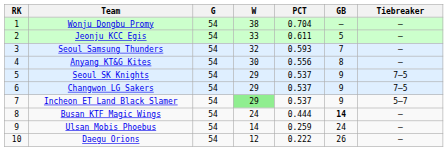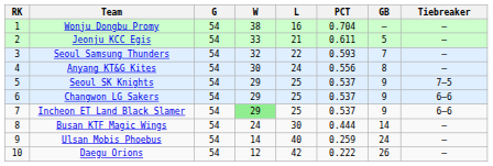 <table class="wikitable" width="57%" style="text-align:center;">
 <tr>
 <th width=3%>RK</th>
 <th width=20%>Team</th>
 <th width=5%>G</th>
 <th width=5%>W</th>
+<th width=5%>L</th>
 <th width=6%>PCT</th>
 <th width=4%>GB</th>
 <th width=9%>Tiebreaker</th>
 </tr>
 <tr align=center; bgcolor=#ccffcc>
 <td>1</td>
 <td><a href='#'>Wonju Dongbu Promy</a></td>
 <td>54</td>
 <td>38</td>
+<td>16</td>
 <td>0.704</td>
 <td>–</td>
 <td>–</td>
 </tr>
 <tr align=center; bgcolor=#ccffcc>
 <td>2</td>
 <td><a href='#'>Jeonju KCC Egis</a></td>
 <td>54</td>
 <td>33</td>
+<td>21</td>
 <td>0.611</td>
 <td>5</td>
 <td>–</td>
 </tr>
 <tr align=center; bgcolor=#dfefff>
 <td>3</td>
 <td><a href='#'>Seoul Samsung Thunders</a></td>
 <td>54</td>
 <td>32</td>
+<td>22</td>
 <td>0.593</td>
 <td>7</td>
 <td>–</td>
 </tr>
 <tr align=center; bgcolor=#dfefff>
 <td>4</td>
 <td><a href='#'>Anyang KT&G Kites</a></td>
 <td>54</td>
 <td>30</td>
+<td>24</td>
 <td>0.556</td>
 <td>8</td>
 <td>–</td>
 </tr>
 <tr align=center; bgcolor=#dfefff>
 <td>5</td>
 <td><a href='#'>Seoul SK Knights</a></td>
 <td>54</td>
 <td>29</td>
+<td>25</td>
 <td>0.537</td>
 <td>9</td>
 <td>7–5</td>
 </tr>
 <tr align=center; bgcolor=#dfefff>
 <td>6</td>
 <td><a href='#'>Changwon LG Sakers</a></td>
 <td>54</td>
 <td>29</td>
+<td>25</td>
 <td>0.537</td>
 <td>9</td>
-<td>7–5</td>
+<td>6–6</td>
 </tr>
 <tr align=center>
 <td>7</td>
 <td><a href='#'>Incheon ET Land Black Slamer</a></td>
 <td>54</td>
 <td style="background: lightgreen;">29</td>
+<td>25</td>
 <td>0.537</td>
 <td>9</td>
-<td>5–7</td>
+<td>6–6</td>
 </tr>
 <tr align=center>
 <td>8</td>
 <td><a href='#'>Busan KTF Magic Wings</a></td>
 <td>54</td>
 <td>24</td>
+<td>30</td>
 <td>0.444</td>
-<td><strong>14</strong></td>
+<td>14</td>
 <td>–</td>
 </tr>
 <tr align=center>
 <td>9</td>
 <td><a href='#'>Ulsan Mobis Phoebus</a></td>
 <td>54</td>
 <td>14</td>
+<td>40</td>
 <td>0.259</td>
 <td>24</td>
 <td>–</td>
 </tr>
 <tr align=center>
 <td>10</td>
 <td><a href='#'>Daegu Orions</a></td>
 <td>54</td>
 <td>12</td>
+<td>42</td>
 <td>0.222</td>
 <td>26</td>
 <td>–</td>
 </tr>
 </table>
